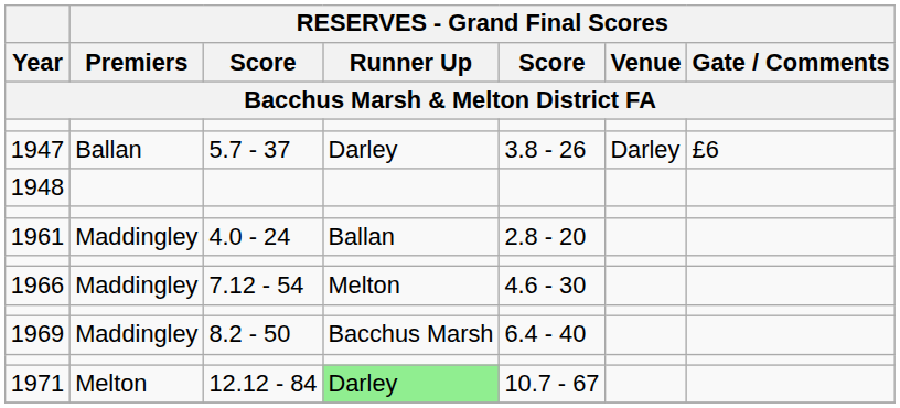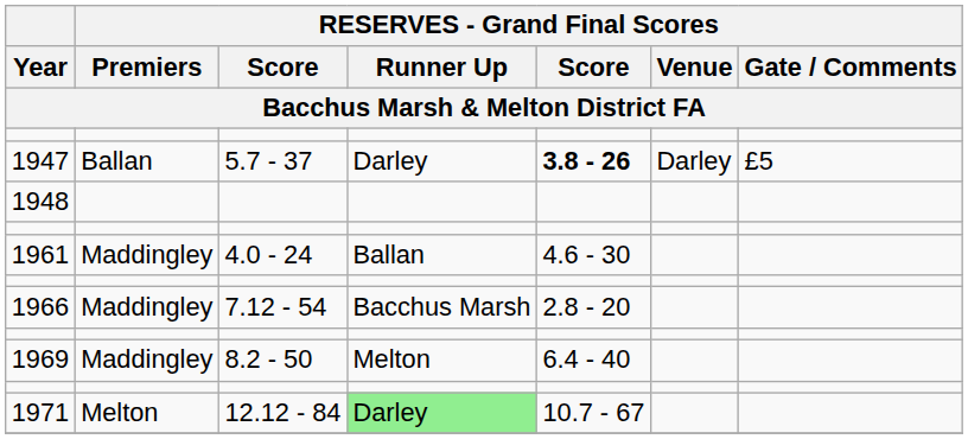 <table class="wikitable collapsible collapsed">
 <tr>
 <th></th>
 <th colspan=9>RESERVES - Grand Final Scores</th>
 </tr>
 <tr>
 <th>Year</th>
 <th><span><strong>Premiers</strong></span></th>
 <th>Score</th>
 <th>Runner Up</th>
 <th>Score</th>
 <th>Venue</th>
 <th>Gate / Comments</th>
 </tr>
 <tr>
 <th colspan=10>Bacchus Marsh & Melton District FA</th>
 </tr>
 <tr>
 <td></td>
 <td></td>
 <td></td>
 <td></td>
 <td></td>
 <td></td>
 <td></td>
 </tr>
 <tr>
 <td>1947</td>
 <td>Ballan</td>
 <td>5.7 - 37</td>
 <td>Darley</td>
-<td>3.8 - 26</td>
+<td><strong>3.8 - 26</strong></td>
 <td>Darley</td>
-<td>£6</td>
+<td>£5</td>
 </tr>
 <tr>
 <td>1948</td>
 <td></td>
 <td></td>
 <td></td>
 <td></td>
 <td></td>
 <td></td>
 </tr>
 <tr>
 <td></td>
 <td></td>
 <td></td>
 <td></td>
 <td></td>
 <td></td>
 <td></td>
 </tr>
 <tr>
 <td>1961</td>
 <td>Maddingley</td>
 <td>4.0 - 24</td>
 <td>Ballan</td>
-<td>2.8 - 20</td>
+<td>4.6 - 30</td>
 <td></td>
 <td></td>
 </tr>
 <tr>
 <td></td>
 <td></td>
 <td></td>
 <td></td>
 <td></td>
 <td></td>
 <td></td>
 </tr>
 <tr>
 <td>1966</td>
 <td>Maddingley</td>
 <td>7.12 - 54</td>
-<td>Melton</td>
-<td>4.6 - 30</td>
+<td>Bacchus Marsh</td>
+<td>2.8 - 20</td>
 <td></td>
 <td></td>
 </tr>
 <tr>
 <td></td>
 <td></td>
 <td></td>
 <td></td>
 <td></td>
 <td></td>
 <td></td>
 </tr>
 <tr>
 <td>1969</td>
 <td>Maddingley</td>
 <td>8.2 - 50</td>
-<td>Bacchus Marsh</td>
+<td>Melton</td>
 <td>6.4 - 40</td>
 <td></td>
 <td></td>
 </tr>
 <tr>
 <td></td>
 <td></td>
 <td></td>
 <td></td>
 <td></td>
 <td></td>
 <td></td>
 </tr>
 <tr>
 <td>1971</td>
 <td>Melton</td>
 <td>12.12 - 84</td>
 <td style="background: lightgreen;">Darley</td>
 <td>10.7 - 67</td>
 <td></td>
 <td></td>
 </tr>
 <tr>
 </tr>
 </table>
